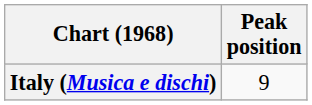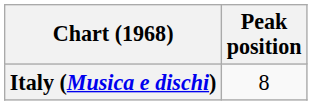 <table class="wikitable plainrowheaders" style="text-align:center">
 <tr>
 <th scope="col">Chart (1968)</th>
 <th scope="col">Peak<br>position</th>
 </tr>
 <tr>
 <th scope="row">Italy (<em><a href='#'>Musica e dischi</a></em>)</th>
-<td>9</td>
+<td>8</td>
 </tr>
 </table>
